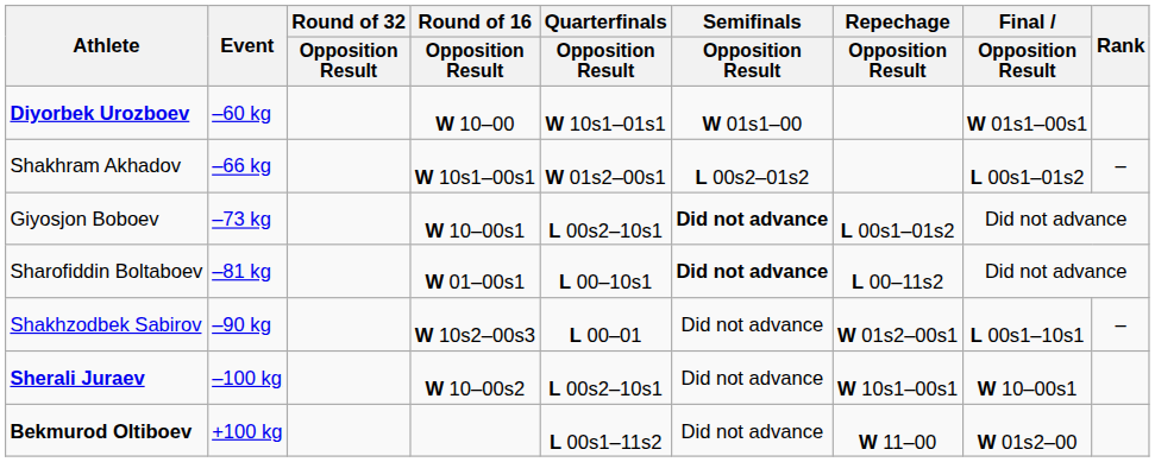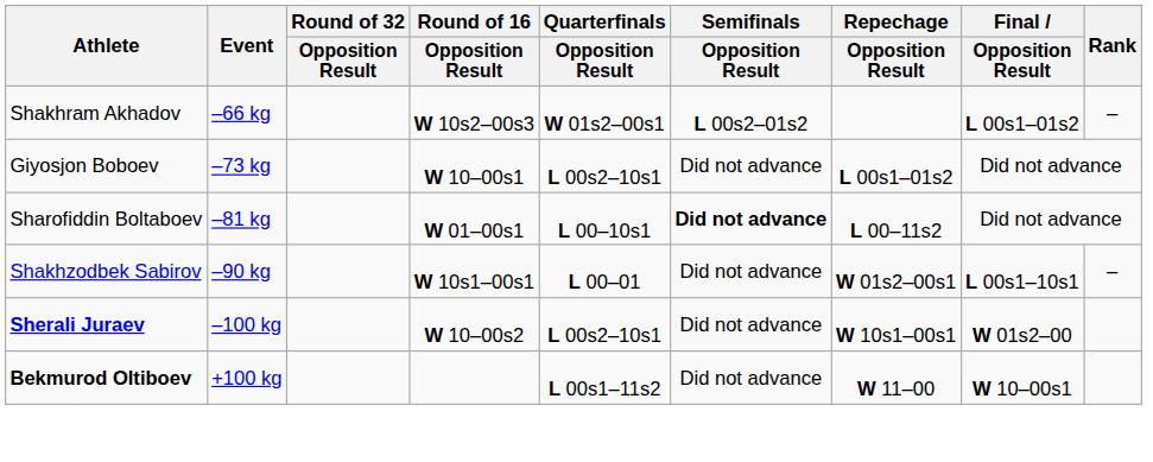 <table class=wikitable style=font-size:90%;text-align:center>
 <tr>
 <th rowspan="2">Athlete</th>
 <th rowspan="2">Event</th>
 <th>Round of 32</th>
 <th>Round of 16</th>
 <th>Quarterfinals</th>
 <th>Semifinals</th>
 <th>Repechage</th>
 <th>Final / </th>
 <th rowspan=2>Rank</th>
 </tr>
 <tr style="font-size:95%">
 <th>Opposition<br>Result</th>
 <th>Opposition<br>Result</th>
 <th>Opposition<br>Result</th>
 <th>Opposition<br>Result</th>
 <th>Opposition<br>Result</th>
 <th>Opposition<br>Result</th>
 </tr>
 <tr>
-<td align=left><strong><a href='#'>Diyorbek Urozboev</a></strong></td>
-<td align=left><a href='#'>–60 kg</a></td>
-<td></td>
-<td><br><strong>W</strong> 10–00</td>
-<td><br><strong>W</strong> 10s1–01s1</td>
-<td><br><strong>W</strong> 01s1–00</td>
-<td></td>
-<td><br><strong>W</strong> 01s1–00s1</td>
-<td></td>
-</tr>
-<tr>
 <td align=left>Shakhram Akhadov</td>
 <td align=left><a href='#'>–66 kg</a></td>
 <td></td>
-<td><br><strong>W</strong> 10s1–00s1</td>
+<td><br><strong>W</strong> 10s2–00s3</td>
 <td><br><strong>W</strong> 01s2–00s1</td>
 <td><br><strong>L</strong> 00s2–01s2</td>
 <td></td>
 <td><br><strong>L</strong> 00s1–01s2</td>
 <td>–</td>
 </tr>
 <tr>
 <td align=left>Giyosjon Boboev</td>
 <td align=left><a href='#'>–73 kg</a></td>
 <td></td>
 <td><br><strong>W</strong> 10–00s1</td>
 <td><br><strong>L</strong> 00s2–10s1</td>
-<td><strong>Did not advance</strong></td>
+<td>Did not advance</td>
 <td><br><strong>L</strong> 00s1–01s2</td>
 <td colspan=2>Did not advance</td>
 </tr>
 <tr>
 <td align=left>Sharofiddin Boltaboev</td>
 <td align=left><a href='#'>–81 kg</a></td>
 <td></td>
 <td><br><strong>W</strong> 01–00s1</td>
 <td><br><strong>L</strong> 00–10s1</td>
 <td><strong>Did not advance</strong></td>
 <td><br><strong>L</strong> 00–11s2</td>
 <td colspan=2>Did not advance</td>
 </tr>
 <tr>
 <td align=left><a href='#'>Shakhzodbek Sabirov</a></td>
 <td align=left><a href='#'>–90 kg</a></td>
 <td></td>
-<td><br><strong>W</strong> 10s2–00s3</td>
+<td><br><strong>W</strong> 10s1–00s1</td>
 <td><br><strong>L</strong> 00–01</td>
 <td>Did not advance</td>
 <td><br><strong>W</strong> 01s2–00s1</td>
 <td><br><strong>L</strong> 00s1–10s1</td>
 <td>–</td>
 </tr>
 <tr>
 <td align=left><strong><a href='#'>Sherali Juraev</a></strong></td>
 <td align=left><a href='#'>–100 kg</a></td>
 <td></td>
 <td><br><strong>W</strong> 10–00s2</td>
 <td><br><strong>L</strong> 00s2–10s1</td>
 <td>Did not advance</td>
 <td><br><strong>W</strong> 10s1–00s1</td>
-<td><br><strong>W</strong> 10–00s1</td>
+<td><br><strong>W</strong> 01s2–00</td>
 <td></td>
 </tr>
 <tr>
 <td align=left><strong>Bekmurod Oltiboev</strong></td>
 <td align=left><a href='#'>+100 kg</a></td>
 <td></td>
 <td></td>
 <td><br><strong>L</strong> 00s1–11s2</td>
 <td>Did not advance</td>
 <td><br><strong>W</strong> 11–00</td>
-<td><br><strong>W</strong> 01s2–00</td>
+<td><br><strong>W</strong> 10–00s1</td>
 <td></td>
 </tr>
 </table>
